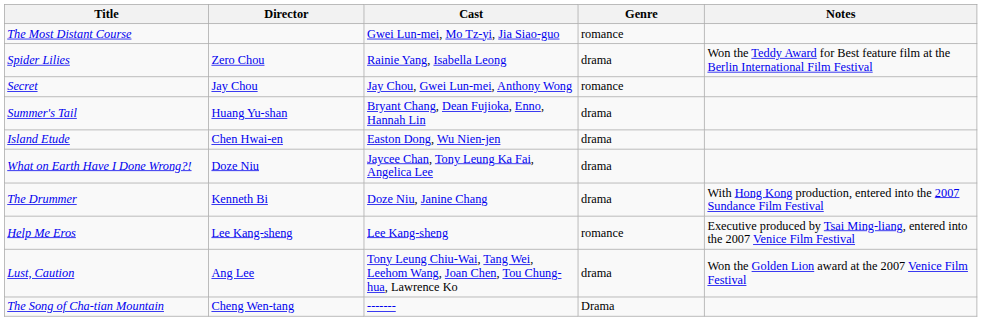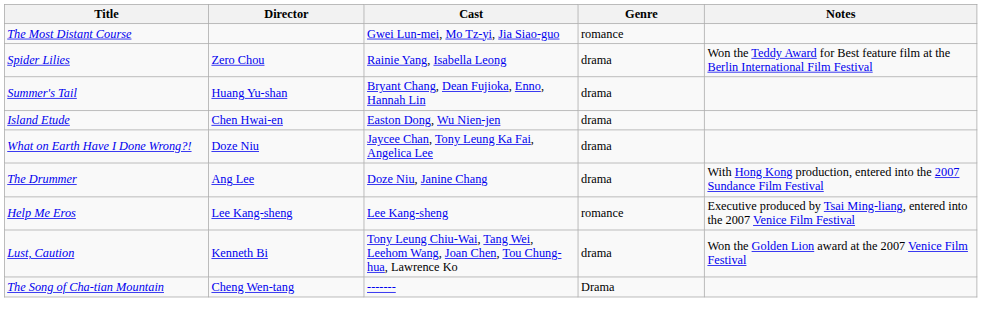 <table class="wikitable" width= "100%">
 <tr>
 <th width=21%>Title</th>
 <th width=16%>Director</th>
 <th width=22%>Cast</th>
 <th width=13%>Genre</th>
 <th width=28%>Notes</th>
 </tr>
 <tr>
 <td><em><a href='#'>The Most Distant Course</a></em></td>
 <td></td>
 <td><a href='#'>Gwei Lun-mei</a>, <a href='#'>Mo Tz-yi</a>, <a href='#'>Jia Siao-guo</a></td>
 <td>romance</td>
 <td></td>
 </tr>
 <tr>
 <td><em><a href='#'>Spider Lilies</a></em></td>
 <td><a href='#'>Zero Chou</a></td>
 <td><a href='#'>Rainie Yang</a>, <a href='#'>Isabella Leong</a></td>
 <td>drama</td>
 <td>Won the <a href='#'>Teddy Award</a> for Best feature film at the <a href='#'>Berlin International Film Festival</a></td>
-</tr>
-<tr>
-<td><em><a href='#'>Secret</a></em></td>
-<td><a href='#'>Jay Chou</a></td>
-<td><a href='#'>Jay Chou</a>, <a href='#'>Gwei Lun-mei</a>, <a href='#'>Anthony Wong</a></td>
-<td>romance</td>
-<td></td>
 </tr>
 <tr>
 <td><em><a href='#'>Summer's Tail</a></em></td>
 <td><a href='#'>Huang Yu-shan</a></td>
 <td><a href='#'>Bryant Chang</a>, <a href='#'>Dean Fujioka</a>, <a href='#'>Enno</a>, <a href='#'>Hannah Lin</a></td>
 <td>drama</td>
 <td></td>
 </tr>
 <tr>
 <td><em><a href='#'>Island Etude</a></em></td>
 <td><a href='#'>Chen Hwai-en</a></td>
 <td><a href='#'>Easton Dong</a>, <a href='#'>Wu Nien-jen</a></td>
 <td>drama</td>
 <td></td>
 </tr>
 <tr>
 <td><em><a href='#'>What on Earth Have I Done Wrong?!</a></em></td>
 <td><a href='#'>Doze Niu</a></td>
 <td><a href='#'>Jaycee Chan</a>, <a href='#'>Tony Leung Ka Fai</a>, <a href='#'>Angelica Lee</a></td>
 <td>drama</td>
 <td></td>
 </tr>
 <tr>
 <td><em><a href='#'>The Drummer</a></em></td>
-<td><a href='#'>Kenneth Bi</a></td>
+<td><a href='#'>Ang Lee</a></td>
 <td><a href='#'>Doze Niu</a>, <a href='#'>Janine Chang</a></td>
 <td>drama</td>
 <td>With <a href='#'>Hong Kong</a> production, entered into the <a href='#'>2007 Sundance Film Festival</a></td>
 </tr>
 <tr>
 <td><em><a href='#'>Help Me Eros</a></em></td>
 <td><a href='#'>Lee Kang-sheng</a></td>
 <td><a href='#'>Lee Kang-sheng</a></td>
 <td>romance</td>
 <td>Executive produced by <a href='#'>Tsai Ming-liang</a>, entered into the 2007 <a href='#'>Venice Film Festival</a></td>
 </tr>
 <tr>
 <td><em><a href='#'>Lust, Caution</a></em></td>
-<td><a href='#'>Ang Lee</a></td>
+<td><a href='#'>Kenneth Bi</a></td>
 <td><a href='#'>Tony Leung Chiu-Wai</a>, <a href='#'>Tang Wei</a>, <a href='#'>Leehom Wang</a>, <a href='#'>Joan Chen</a>, <a href='#'>Tou Chung-hua</a>, Lawrence Ko</td>
 <td>drama</td>
 <td>Won the <a href='#'>Golden Lion</a> award at the 2007 <a href='#'>Venice Film Festival</a></td>
 </tr>
 <tr>
 <td><em><a href='#'>The Song of Cha-tian Mountain</a></em></td>
 <td><a href='#'>Cheng Wen-tang</a></td>
 <td><a href='#'>-------</a></td>
 <td>Drama</td>
 <td></td>
 </tr>
 </table>
